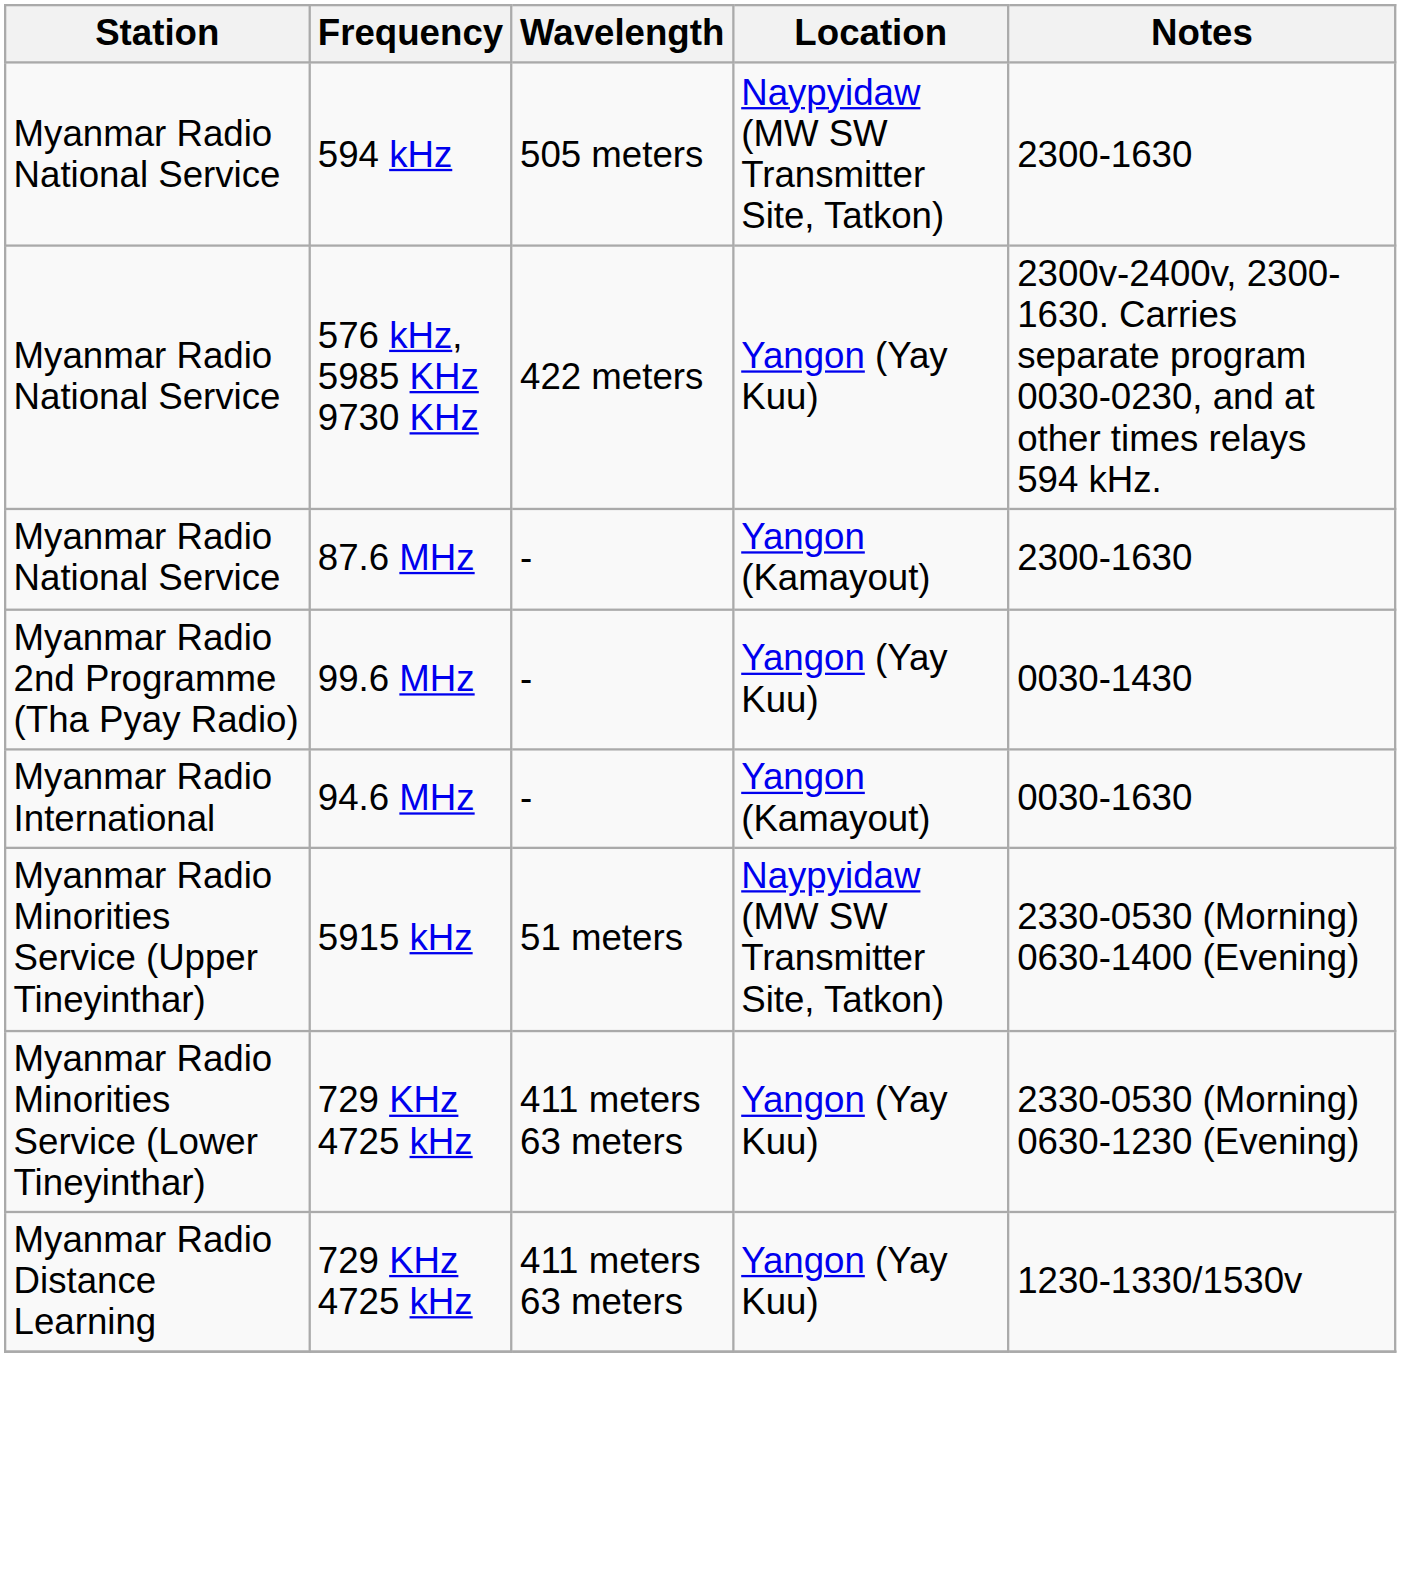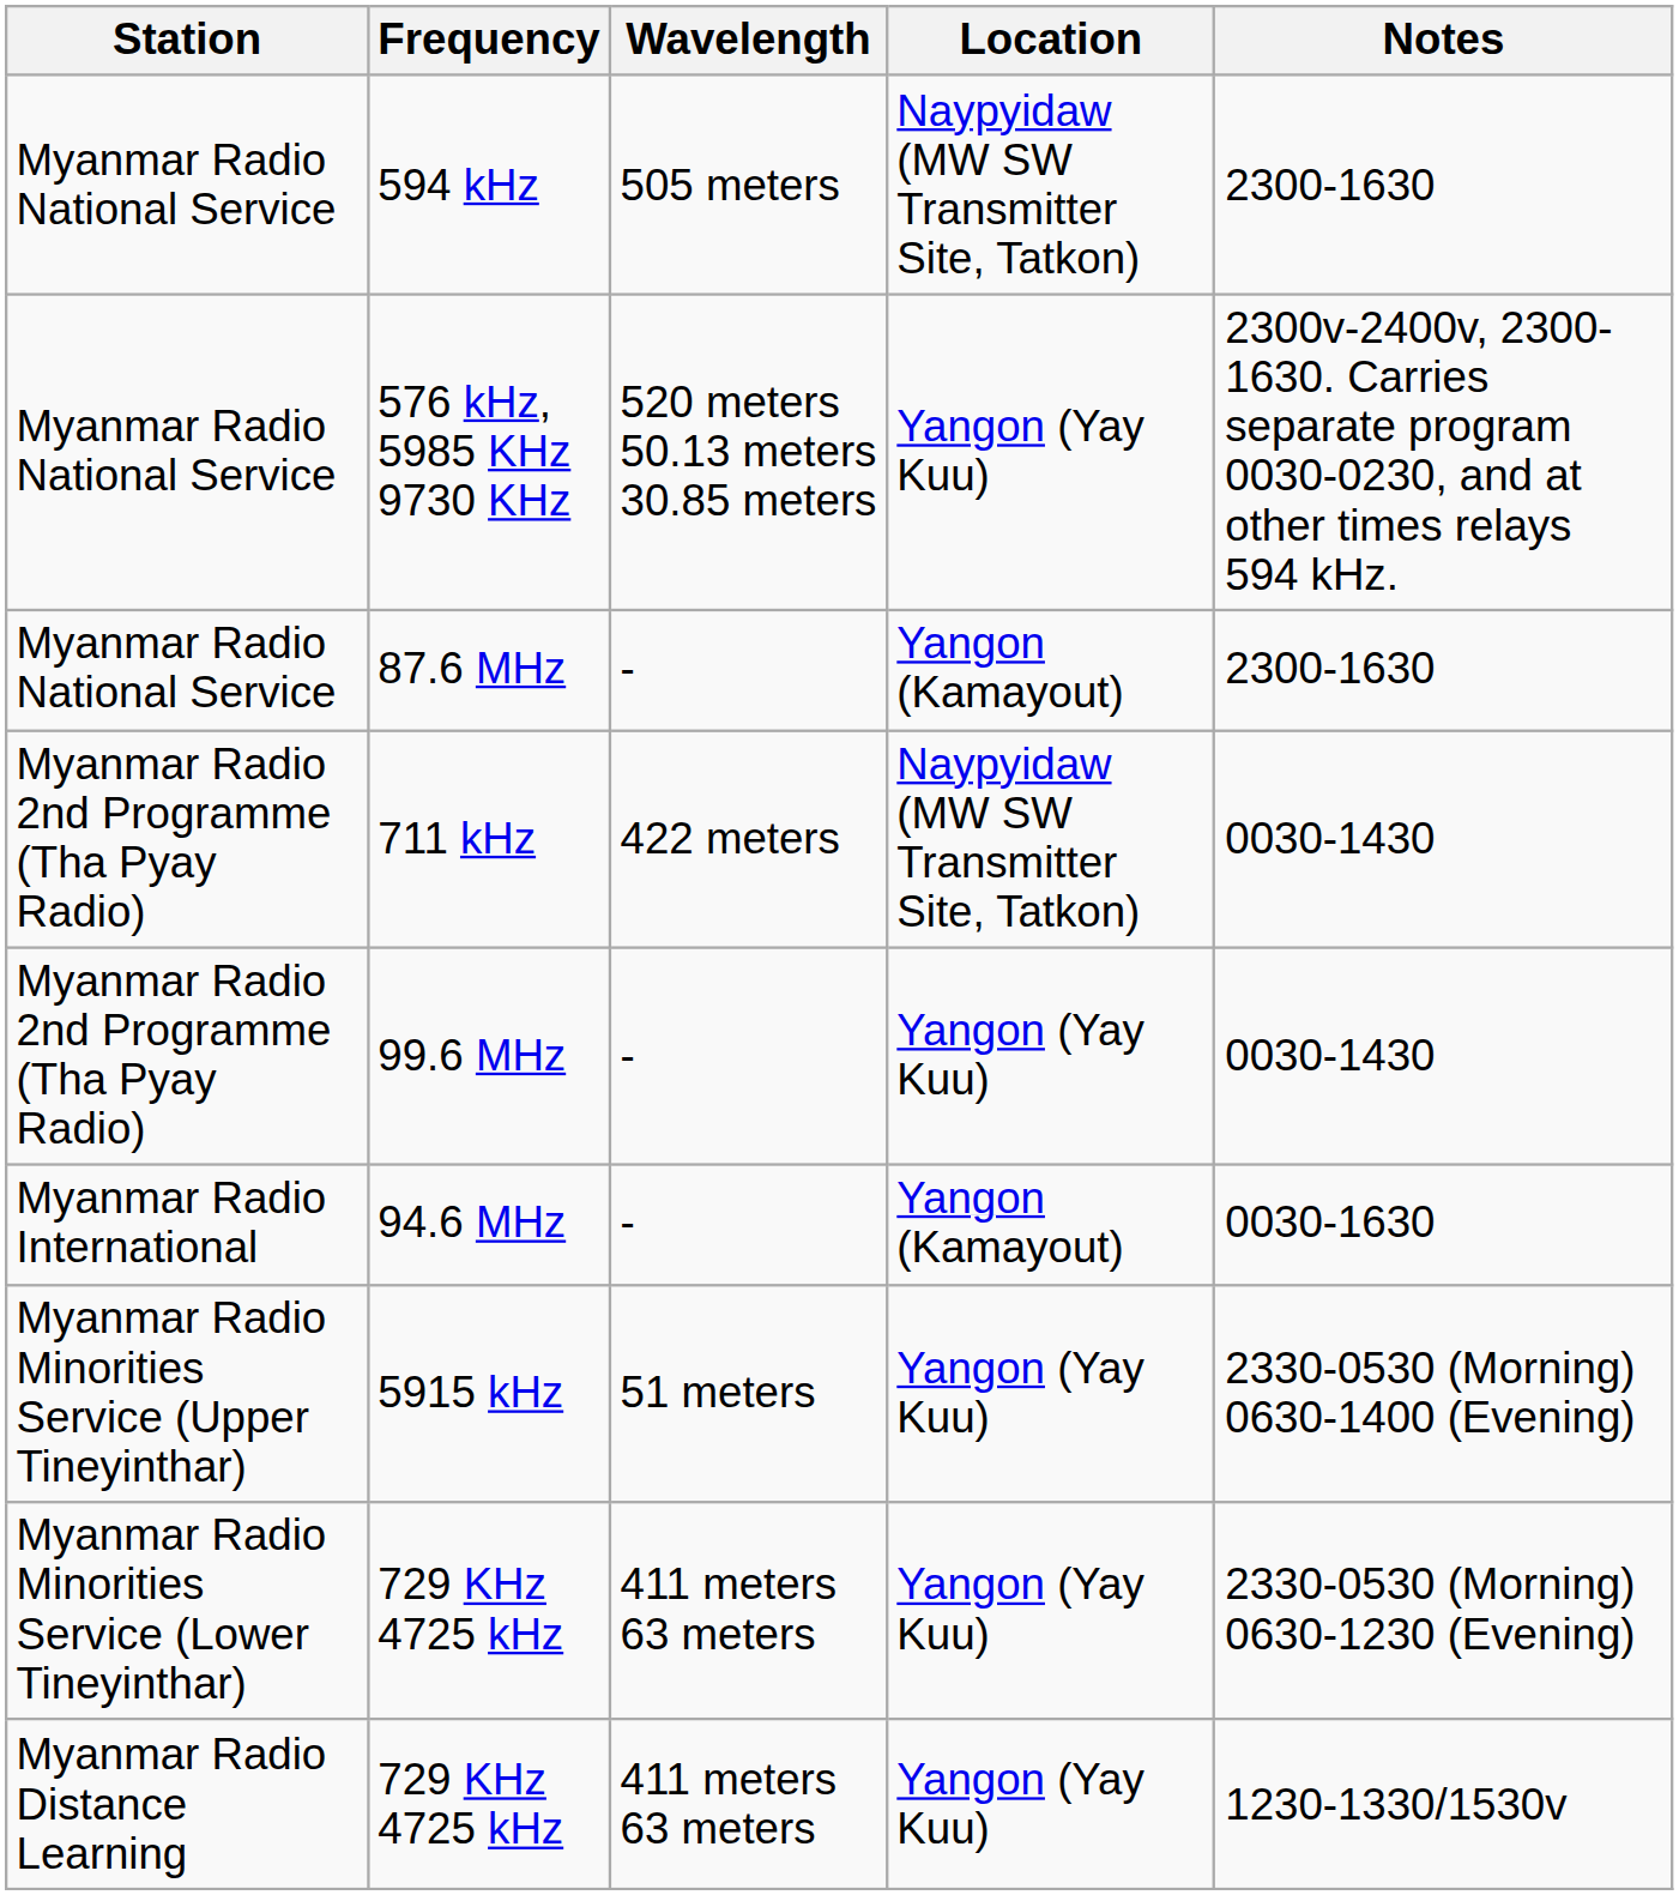 <table class="wikitable" border="1">
 <tr>
 <th>Station</th>
 <th>Frequency</th>
 <th>Wavelength</th>
 <th>Location</th>
 <th>Notes</th>
 </tr>
 <tr>
 <td>Myanmar Radio National Service</td>
 <td>594 <a href='#'>kHz</a></td>
 <td>505 meters</td>
 <td><a href='#'>Naypyidaw</a> (MW SW Transmitter Site, Tatkon)</td>
 <td>2300-1630</td>
 </tr>
 <tr>
 <td>Myanmar Radio National Service</td>
 <td>576 <a href='#'>kHz</a>, <br> 5985 <a href='#'>KHz</a> <br> 9730 <a href='#'>KHz</a></td>
-<td>422 meters</td>
+<td>520 meters <br> 50.13 meters <br> 30.85 meters</td>
 <td><a href='#'>Yangon</a> (Yay Kuu)</td>
 <td>2300v-2400v, 2300-1630. Carries separate program 0030-0230, and at other times relays 594 kHz.</td>
 </tr>
 <tr>
 <td>Myanmar Radio National Service</td>
 <td>87.6 <a href='#'>MHz</a></td>
 <td>-</td>
 <td><a href='#'>Yangon</a> (Kamayout)</td>
 <td>2300-1630</td>
+</tr>
+<tr>
+<td>Myanmar Radio 2nd Programme (Tha Pyay Radio)</td>
+<td>711 <a href='#'>kHz</a></td>
+<td>422 meters</td>
+<td><a href='#'>Naypyidaw</a> (MW SW Transmitter Site, Tatkon)</td>
+<td>0030-1430</td>
 </tr>
 <tr>
 <td>Myanmar Radio 2nd Programme (Tha Pyay Radio)</td>
 <td>99.6 <a href='#'>MHz</a></td>
 <td>-</td>
 <td><a href='#'>Yangon</a> (Yay Kuu)</td>
 <td>0030-1430</td>
 </tr>
 <tr>
 <td>Myanmar Radio International</td>
 <td>94.6 <a href='#'>MHz</a></td>
 <td>-</td>
 <td><a href='#'>Yangon</a> (Kamayout)</td>
 <td>0030-1630</td>
 </tr>
 <tr>
 <td>Myanmar Radio Minorities Service (Upper Tineyinthar)</td>
 <td>5915 <a href='#'>kHz</a></td>
 <td>51 meters</td>
-<td><a href='#'>Naypyidaw</a> (MW SW Transmitter Site, Tatkon)</td>
+<td><a href='#'>Yangon</a> (Yay Kuu)</td>
 <td>2330-0530 (Morning) <br> 0630-1400 (Evening)</td>
 </tr>
 <tr>
 <td>Myanmar Radio Minorities Service (Lower Tineyinthar)</td>
 <td>729 <a href='#'>KHz</a> <br> 4725 <a href='#'>kHz</a></td>
 <td>411 meters <br> 63 meters</td>
 <td><a href='#'>Yangon</a> (Yay Kuu)</td>
 <td>2330-0530 (Morning) <br> 0630-1230 (Evening)</td>
 </tr>
 <tr>
 <td>Myanmar Radio Distance Learning</td>
 <td>729 <a href='#'>KHz</a> <br> 4725 <a href='#'>kHz</a></td>
 <td>411 meters <br> 63 meters</td>
 <td><a href='#'>Yangon</a> (Yay Kuu)</td>
 <td>1230-1330/1530v</td>
 </tr>
 <tr>
 </tr>
 </table>
